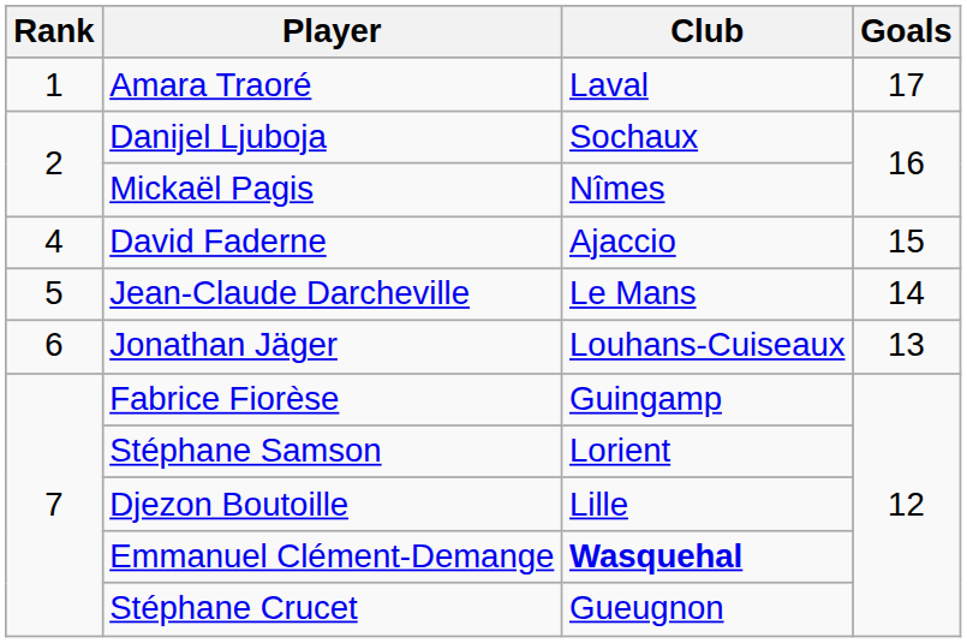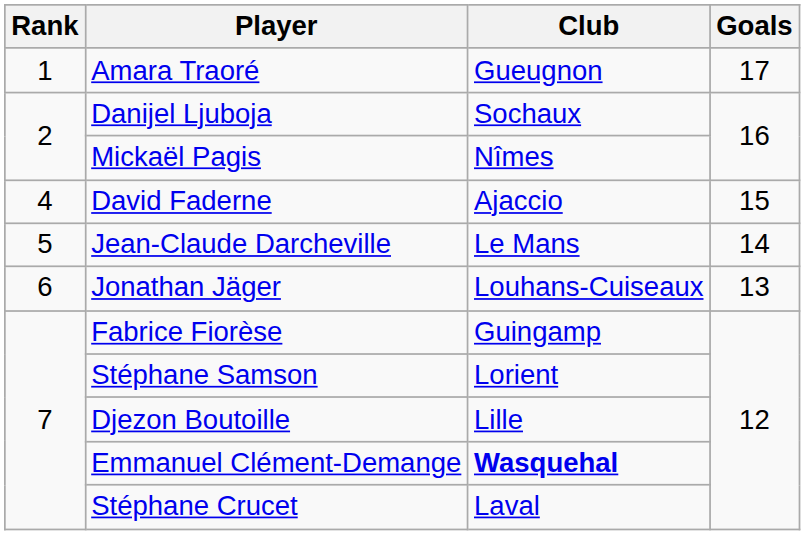 <table class="wikitable" style="text-align:center">
 <tr>
 <th>Rank</th>
 <th>Player</th>
 <th>Club</th>
 <th>Goals</th>
 </tr>
 <tr>
 <td>1</td>
 <td align="left"> <a href='#'>Amara Traoré</a></td>
-<td align="left"><a href='#'>Laval</a></td>
+<td align="left"><a href='#'>Gueugnon</a></td>
 <td>17</td>
 </tr>
 <tr>
 <td rowspan="2">2</td>
 <td align="left"> <a href='#'>Danijel Ljuboja</a></td>
 <td align="left"><a href='#'>Sochaux</a></td>
 <td rowspan="2">16</td>
 </tr>
 <tr>
 <td align="left"> <a href='#'>Mickaël Pagis</a></td>
 <td align="left"><a href='#'>Nîmes</a></td>
 </tr>
 <tr>
 <td>4</td>
 <td align="left"> <a href='#'>David Faderne</a></td>
 <td align="left"><a href='#'>Ajaccio</a></td>
 <td>15</td>
 </tr>
 <tr>
 <td>5</td>
 <td align="left"> <a href='#'>Jean-Claude Darcheville</a></td>
 <td align="left"><a href='#'>Le Mans</a></td>
 <td>14</td>
 </tr>
 <tr>
 <td>6</td>
 <td align="left"> <a href='#'>Jonathan Jäger</a></td>
 <td align="left"><a href='#'>Louhans-Cuiseaux</a></td>
 <td>13</td>
 </tr>
 <tr>
 <td rowspan="5">7</td>
 <td align="left"> <a href='#'>Fabrice Fiorèse</a></td>
 <td align="left"><a href='#'>Guingamp</a></td>
 <td rowspan="5">12</td>
 </tr>
 <tr>
 <td align="left"> <a href='#'>Stéphane Samson</a></td>
 <td align="left"><a href='#'>Lorient</a></td>
 </tr>
 <tr>
 <td align="left"> <a href='#'>Djezon Boutoille</a></td>
 <td align="left"><a href='#'>Lille</a></td>
 </tr>
 <tr>
 <td align="left"> <a href='#'>Emmanuel Clément-Demange</a></td>
 <td align="left"><strong><a href='#'>Wasquehal</a></strong></td>
 </tr>
 <tr>
 <td align="left"> <a href='#'>Stéphane Crucet</a></td>
-<td align="left"><a href='#'>Gueugnon</a></td>
+<td align="left"><a href='#'>Laval</a></td>
 </tr>
 </table>
